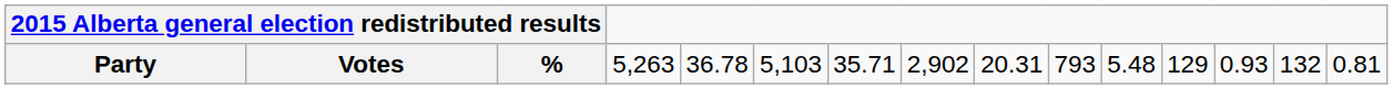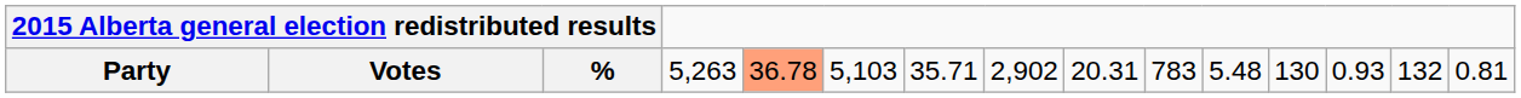 <table class=wikitable>
 <tr>
 <th colspan=4><a href='#'>2015 Alberta general election</a> redistributed results</th>
 </tr>
 <tr>
 <th colspan=2>Party</th>
 <th>Votes</th>
 <th>%<br></th>
 <td align=right>5,263</td>
-<td align=right>36.78<br></td>
+<td align=right style="background: lightsalmon;">36.78<br></td>
 <td align=right>5,103</td>
 <td align=right>35.71<br></td>
 <td align=right>2,902</td>
 <td align=right>20.31<br></td>
-<td align=right>793</td>
+<td align=right>783</td>
 <td align=right>5.48<br></td>
-<td align=right>129</td>
+<td align=right>130</td>
 <td align=right>0.93<br></td>
 <td align=right>132</td>
 <td align=right>0.81<br></td>
 </tr>
 </table>
